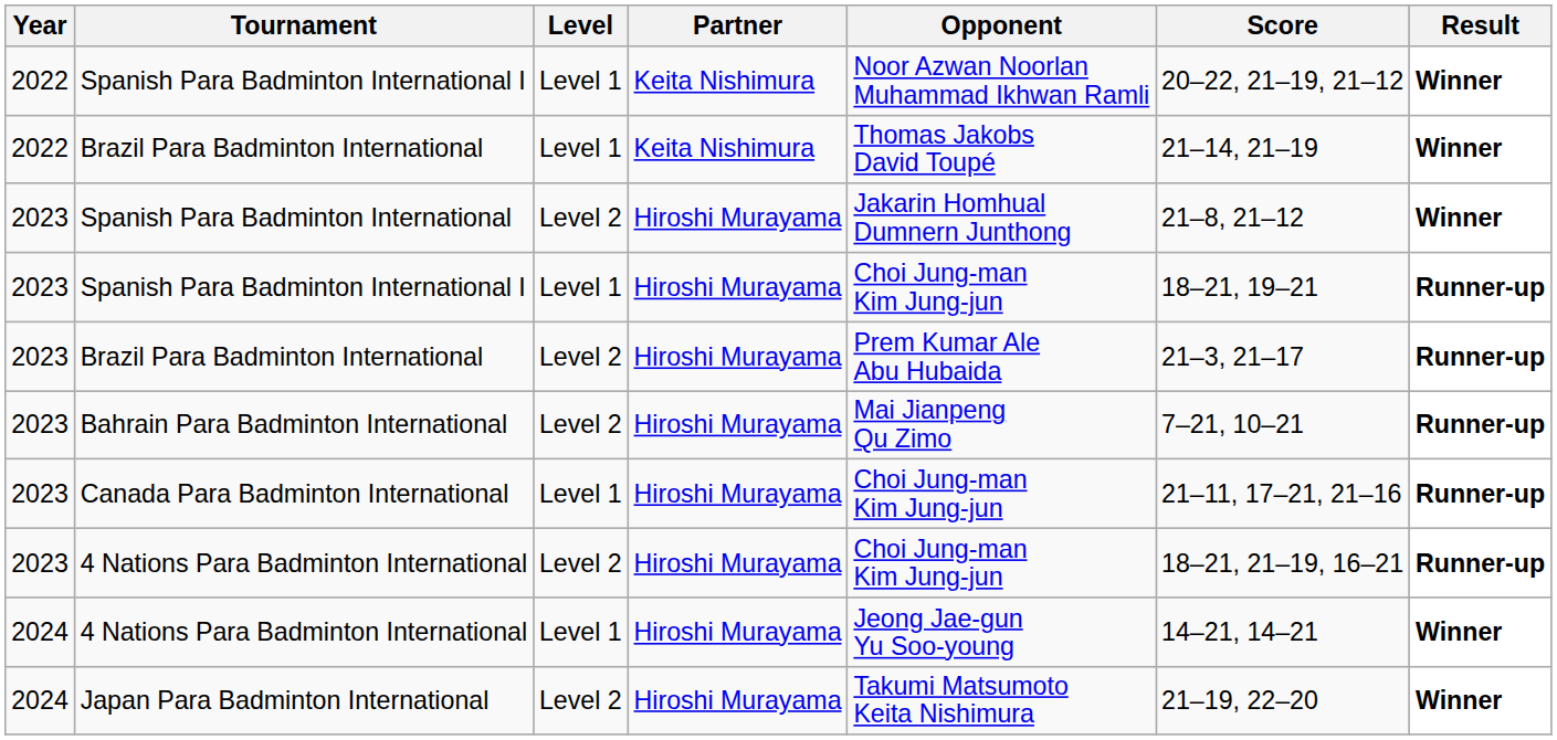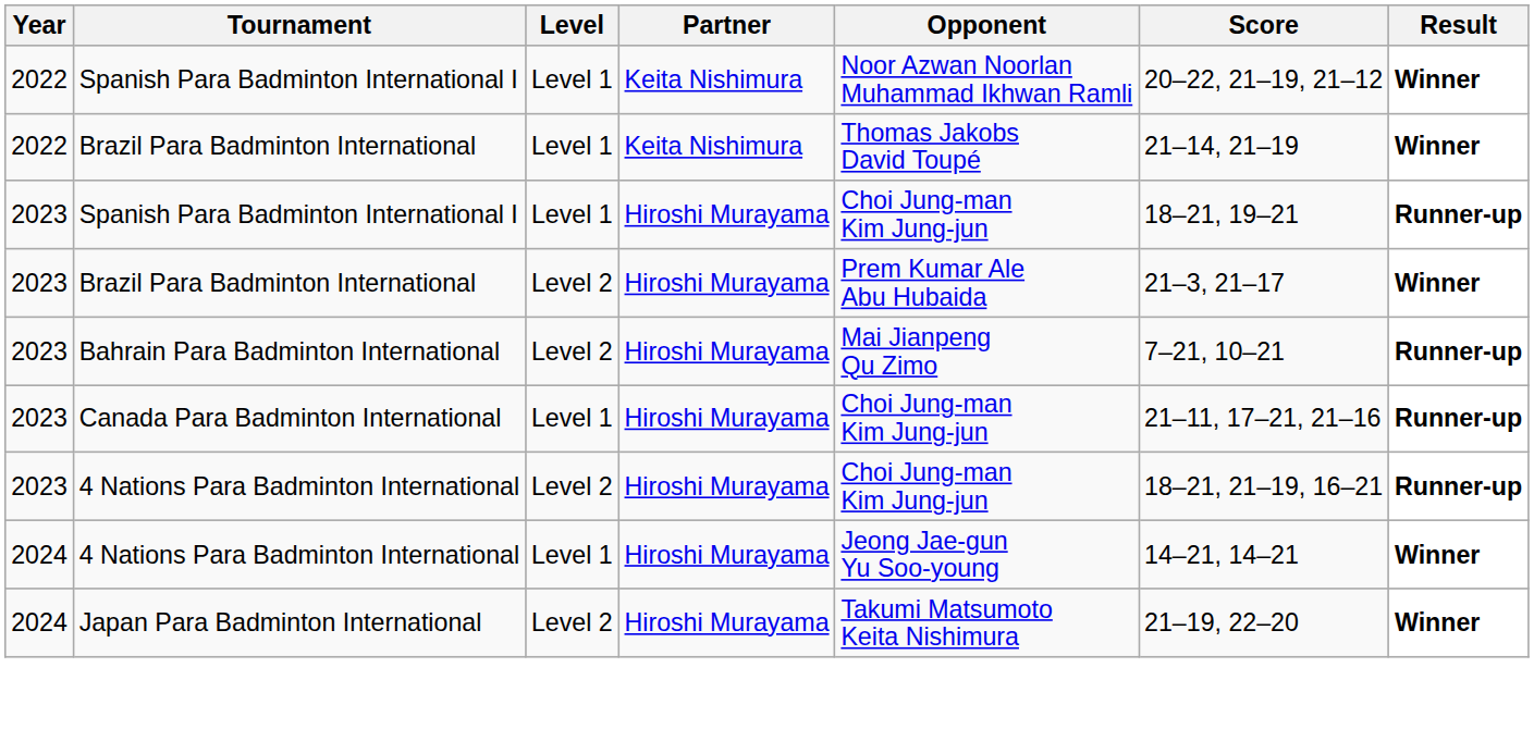 <table class="sortable wikitable" style="font-size: 90%;">
 <tr>
 <th>Year</th>
 <th>Tournament</th>
 <th>Level</th>
 <th>Partner</th>
 <th>Opponent</th>
 <th>Score</th>
 <th>Result</th>
 </tr>
 <tr>
 <td align="center">2022</td>
 <td align="left">Spanish Para Badminton International I</td>
 <td align="left">Level 1</td>
 <td> <a href='#'>Keita Nishimura</a></td>
 <td align="left"> <a href='#'>Noor Azwan Noorlan</a> <br>  <a href='#'>Muhammad Ikhwan Ramli</a></td>
 <td align="left">20–22, 21–19, 21–12</td>
 <td style="text-align:left; background:white"> <strong>Winner</strong></td>
 </tr>
 <tr>
 <td align="center">2022</td>
 <td align="left">Brazil Para Badminton International</td>
 <td align="left">Level 1</td>
 <td> <a href='#'>Keita Nishimura</a></td>
 <td align="left"> <a href='#'>Thomas Jakobs</a> <br>  <a href='#'>David Toupé</a></td>
 <td align="left">21–14, 21–19</td>
 <td style="text-align:left; background:white"> <strong>Winner</strong></td>
 </tr>
 <tr>
 <td align="center">2023</td>
-<td align="left">Spanish Para Badminton International</td>
-<td align="left">Level 2</td>
-<td align="left"> <a href='#'>Hiroshi Murayama</a></td>
-<td align="left"> <a href='#'>Jakarin Homhual</a> <br>  <a href='#'>Dumnern Junthong</a></td>
-<td align="left">21–8, 21–12</td>
-<td style="text-align:left; background:white"> <strong>Winner</strong></td>
-</tr>
-<tr>
-<td align="center">2023</td>
 <td align="left">Spanish Para Badminton International I</td>
 <td align="left">Level 1</td>
 <td align="left"> <a href='#'>Hiroshi Murayama</a></td>
 <td align="left"> <a href='#'>Choi Jung-man</a> <br>  <a href='#'>Kim Jung-jun</a></td>
 <td align="left">18–21, 19–21</td>
 <td style="text-align:left; background:white"> <strong>Runner-up</strong></td>
 </tr>
 <tr>
 <td align="center">2023</td>
 <td align="left">Brazil Para Badminton International</td>
 <td align="left">Level 2</td>
 <td align="left"> <a href='#'>Hiroshi Murayama</a></td>
 <td align="left"> <a href='#'>Prem Kumar Ale</a> <br>  <a href='#'>Abu Hubaida</a></td>
 <td align="left">21–3, 21–17</td>
-<td style="text-align:left; background:white"> <strong>Runner-up</strong></td>
+<td style="text-align:left; background:white"> <strong>Winner</strong></td>
 </tr>
 <tr>
 <td align="center">2023</td>
 <td align="left">Bahrain Para Badminton International</td>
 <td align="left">Level 2</td>
 <td align="left"> <a href='#'>Hiroshi Murayama</a></td>
 <td align="left"> <a href='#'>Mai Jianpeng</a> <br>  <a href='#'>Qu Zimo</a></td>
 <td align="left">7–21, 10–21</td>
 <td style="text-align:left; background:white"> <strong>Runner-up</strong></td>
 </tr>
 <tr>
 <td align="center">2023</td>
 <td align="left">Canada Para Badminton International</td>
 <td align="left">Level 1</td>
 <td align="left"> <a href='#'>Hiroshi Murayama</a></td>
 <td align="left"> <a href='#'>Choi Jung-man</a> <br>  <a href='#'>Kim Jung-jun</a></td>
 <td align="left">21–11, 17–21, 21–16</td>
 <td style="text-align:left; background:white"> <strong>Runner-up</strong></td>
 </tr>
 <tr>
 <td align="center">2023</td>
 <td align="left">4 Nations Para Badminton International</td>
 <td align="left">Level 2</td>
 <td align="left"> <a href='#'>Hiroshi Murayama</a></td>
 <td align="left"> <a href='#'>Choi Jung-man</a> <br>  <a href='#'>Kim Jung-jun</a></td>
 <td align="left">18–21, 21–19, 16–21</td>
 <td style="text-align:left; background:white"> <strong>Runner-up</strong></td>
 </tr>
 <tr>
 <td align="center">2024</td>
 <td align="left">4 Nations Para Badminton International</td>
 <td align="left">Level 1</td>
 <td align="left"> <a href='#'>Hiroshi Murayama</a></td>
 <td align="left"> <a href='#'>Jeong Jae-gun</a> <br>  <a href='#'>Yu Soo-young</a></td>
 <td align="left">14–21, 14–21</td>
 <td style="text-align:left; background:white"> <strong>Winner</strong></td>
 </tr>
 <tr>
 <td align="center">2024</td>
 <td align="left">Japan Para Badminton International</td>
 <td align="left">Level 2</td>
 <td align="left"> <a href='#'>Hiroshi Murayama</a></td>
 <td align="left"> <a href='#'>Takumi Matsumoto</a> <br>  <a href='#'>Keita Nishimura</a></td>
 <td align="left">21–19, 22–20</td>
 <td style="text-align:left; background:white"> <strong>Winner</strong></td>
 </tr>
 </table>
